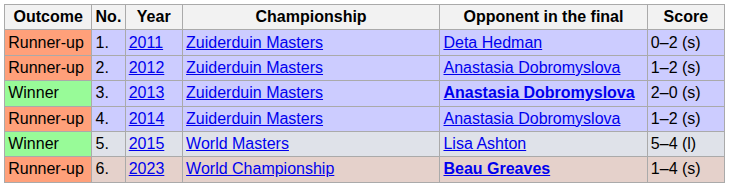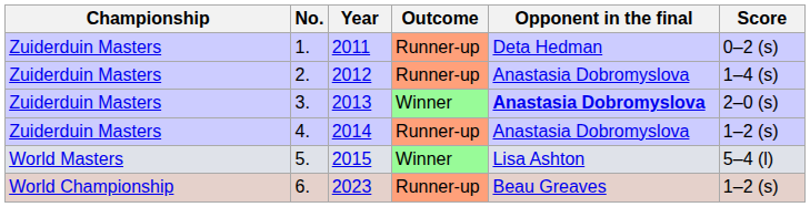 <table class="sortable wikitable">
 <tr>
-<th width="80">Outcome</th>
+<th style="width:250px;">Championship</th>
 <th width="20">No.</th>
 <th width="50">Year</th>
-<th style="width:250px;">Championship</th>
+<th width="80">Outcome</th>
 <th style="width:200px;">Opponent in the final</th>
 <th width="70">Score</th>
 </tr>
 <tr style="background:#ccf;">
-<td style="background:#ffa07a;">Runner-up</td>
+<td><a href='#'>Zuiderduin Masters</a></td>
 <td>1.</td>
 <td><a href='#'>2011</a></td>
-<td><a href='#'>Zuiderduin Masters</a></td>
+<td style="background:#ffa07a;">Runner-up</td>
 <td> <a href='#'>Deta Hedman</a></td>
 <td>0–2 (s)</td>
 </tr>
 <tr style="background:#ccf;">
-<td style="background:#ffa07a;">Runner-up</td>
+<td><a href='#'>Zuiderduin Masters</a></td>
 <td>2.</td>
 <td><a href='#'>2012</a></td>
-<td><a href='#'>Zuiderduin Masters</a></td>
+<td style="background:#ffa07a;">Runner-up</td>
 <td> <a href='#'>Anastasia Dobromyslova</a></td>
-<td>1–2 (s)</td>
+<td>1–4 (s)</td>
 </tr>
 <tr style="background:#ccf;">
-<td style="background:#98FB98">Winner</td>
+<td><a href='#'>Zuiderduin Masters</a></td>
 <td>3.</td>
 <td><a href='#'>2013</a></td>
-<td><a href='#'>Zuiderduin Masters</a></td>
+<td style="background:#98FB98">Winner</td>
 <td><strong> <a href='#'>Anastasia Dobromyslova</a></strong></td>
 <td>2–0 (s)</td>
 </tr>
 <tr style="background:#ccf;">
-<td style="background:#ffa07a;">Runner-up</td>
+<td><a href='#'>Zuiderduin Masters</a></td>
 <td>4.</td>
 <td><a href='#'>2014</a></td>
-<td><a href='#'>Zuiderduin Masters</a></td>
+<td style="background:#ffa07a;">Runner-up</td>
 <td> <a href='#'>Anastasia Dobromyslova</a></td>
 <td>1–2 (s)</td>
 </tr>
 <tr style="background:#dfe2e9;">
-<td style="background:#98FB98">Winner</td>
+<td><a href='#'>World Masters</a></td>
 <td>5.</td>
 <td><a href='#'>2015</a></td>
-<td><a href='#'>World Masters</a></td>
+<td style="background:#98FB98">Winner</td>
 <td> <a href='#'>Lisa Ashton</a></td>
 <td>5–4 (l)</td>
 </tr>
 <tr style="background:#e5d1cb;">
-<td style="background:#ffa07a;">Runner-up</td>
+<td><a href='#'>World Championship</a></td>
 <td>6.</td>
 <td><a href='#'>2023</a></td>
-<td><a href='#'>World Championship</a></td>
-<td><strong> <a href='#'>Beau Greaves</a></strong></td>
-<td>1–4 (s)</td>
+<td style="background:#ffa07a;">Runner-up</td>
+<td> <a href='#'>Beau Greaves</a></td>
+<td>1–2 (s)</td>
 </tr>
 </table>
